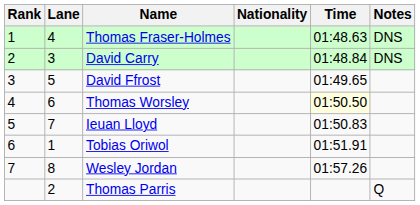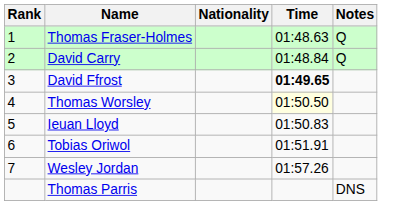 <table class="wikitable">
 <tr>
 <th>Rank</th>
-<th>Lane</th>
 <th>Name</th>
 <th>Nationality</th>
 <th>Time</th>
 <th>Notes</th>
 </tr>
 <tr bgcolor=ccffcc>
 <td>1</td>
-<td>4</td>
 <td><a href='#'>Thomas Fraser-Holmes</a></td>
 <td></td>
 <td>01:48.63</td>
-<td>DNS</td>
+<td>Q</td>
 </tr>
 <tr bgcolor=ccffcc>
 <td>2</td>
-<td>3</td>
 <td><a href='#'>David Carry</a></td>
 <td></td>
 <td>01:48.84</td>
-<td>DNS</td>
+<td>Q</td>
 </tr>
 <tr>
 <td>3</td>
-<td>5</td>
 <td><a href='#'>David Ffrost</a></td>
 <td></td>
-<td>01:49.65</td>
+<td><strong>01:49.65</strong></td>
 <td></td>
 </tr>
 <tr>
 <td>4</td>
-<td>6</td>
 <td><a href='#'>Thomas Worsley</a></td>
 <td></td>
 <td style="background: lightyellow;">01:50.50</td>
 <td></td>
 </tr>
 <tr>
 <td>5</td>
-<td>7</td>
 <td><a href='#'>Ieuan Lloyd</a></td>
 <td></td>
 <td>01:50.83</td>
 <td></td>
 </tr>
 <tr>
 <td>6</td>
-<td>1</td>
 <td><a href='#'>Tobias Oriwol</a></td>
 <td></td>
 <td>01:51.91</td>
 <td></td>
 </tr>
 <tr>
 <td>7</td>
-<td>8</td>
 <td><a href='#'>Wesley Jordan</a></td>
 <td></td>
 <td>01:57.26</td>
 <td></td>
 </tr>
 <tr>
 <td></td>
-<td>2</td>
 <td><a href='#'>Thomas Parris</a></td>
 <td></td>
 <td></td>
-<td>Q</td>
+<td>DNS</td>
 </tr>
 </table>
